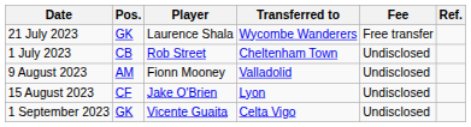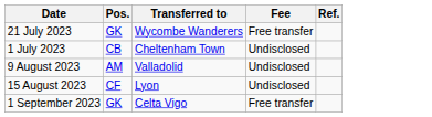 <table class="wikitable plainrowheaders">
 <tr>
 <th>Date</th>
 <th>Pos.</th>
-<th>Player</th>
 <th>Transferred to</th>
 <th>Fee</th>
 <th>Ref.</th>
 </tr>
 <tr>
 <td>21 July 2023</td>
 <td><a href='#'>GK</a></td>
-<td> Laurence Shala</td>
 <td> <a href='#'>Wycombe Wanderers</a></td>
 <td>Free transfer</td>
 <td></td>
 </tr>
 <tr>
 <td>1 July 2023</td>
 <td><a href='#'>CB</a></td>
-<td> <a href='#'>Rob Street</a></td>
 <td> <a href='#'>Cheltenham Town</a></td>
 <td>Undisclosed</td>
 <td></td>
 </tr>
 <tr>
 <td>9 August 2023</td>
 <td><a href='#'>AM</a></td>
-<td> Fionn Mooney</td>
 <td> <a href='#'>Valladolid</a></td>
 <td>Undisclosed</td>
 <td></td>
 </tr>
 <tr>
 <td>15 August 2023</td>
 <td><a href='#'>CF</a></td>
-<td> <a href='#'>Jake O'Brien</a></td>
 <td> <a href='#'>Lyon</a></td>
 <td>Undisclosed</td>
 <td></td>
 </tr>
 <tr>
 <td>1 September 2023</td>
 <td><a href='#'>GK</a></td>
-<td> <a href='#'>Vicente Guaita</a></td>
 <td> <a href='#'>Celta Vigo</a></td>
-<td>Undisclosed</td>
+<td>Free transfer</td>
 <td></td>
 </tr>
 </table>
